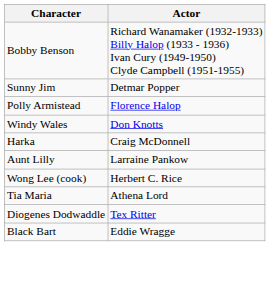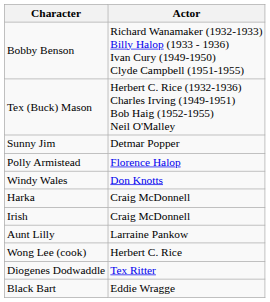 <table class="wikitable">
 <tr>
 <th>Character</th>
 <th>Actor</th>
 </tr>
 <tr>
 <td>Bobby Benson</td>
 <td>Richard Wanamaker (1932-1933)<br><a href='#'>Billy Halop</a> (1933 - 1936)<br>Ivan Cury (1949-1950)<br>Clyde Campbell (1951-1955)</td>
+</tr>
+<tr>
+<td>Tex (Buck) Mason</td>
+<td>Herbert C. Rice (1932-1936)<br>Charles Irving (1949-1951)<br>Bob Haig (1952-1955)<br>Neil O'Malley</td>
 </tr>
 <tr>
 <td>Sunny Jim</td>
 <td>Detmar Popper</td>
 </tr>
 <tr>
 <td>Polly Armistead</td>
 <td><a href='#'>Florence Halop</a></td>
 </tr>
 <tr>
 <td>Windy Wales</td>
 <td><a href='#'>Don Knotts</a></td>
 </tr>
 <tr>
 <td>Harka</td>
 <td>Craig McDonnell</td>
 </tr>
 <tr>
+<td>Irish</td>
+<td>Craig McDonnell</td>
+</tr>
+<tr>
 <td>Aunt Lilly</td>
 <td>Larraine Pankow</td>
 </tr>
 <tr>
 <td>Wong Lee (cook)</td>
 <td>Herbert C. Rice</td>
-</tr>
-<tr>
-<td>Tia Maria</td>
-<td>Athena Lord</td>
 </tr>
 <tr>
 <td>Diogenes Dodwaddle</td>
 <td><a href='#'>Tex Ritter</a></td>
 </tr>
 <tr>
 <td>Black Bart</td>
 <td>Eddie Wragge</td>
 </tr>
 </table>
